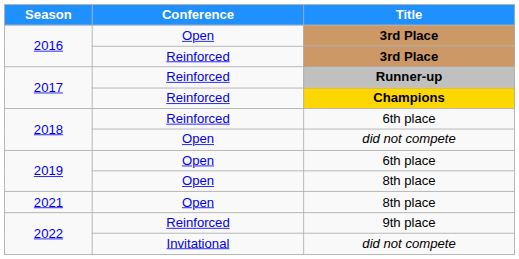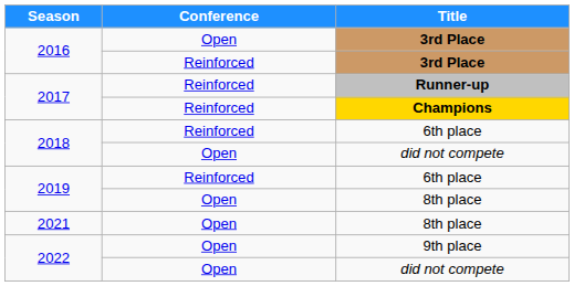 <table class="wikitable">
 <tr>
 <th width=100px style="background: #1E90FF; color: white; text-align: center">Season</th>
 <th width=250px style="background: #1E90FF; color: white">Conference</th>
 <th width=250px style="background: #1E90FF; color: white">Title</th>
 </tr>
 <tr align=center>
 <td rowspan=2><a href='#'>2016</a></td>
 <td><a href='#'>Open</a></td>
 <td style="background:#c96;"><strong>3rd Place</strong></td>
 </tr>
 <tr align=center>
 <td><a href='#'>Reinforced</a></td>
 <td style="background:#c96;"><strong>3rd Place</strong></td>
 </tr>
 <tr align=center>
 <td rowspan=2><a href='#'>2017</a></td>
 <td><a href='#'>Reinforced</a></td>
 <td style="background:silver;"><strong>Runner-up</strong></td>
 </tr>
 <tr align=center>
 <td><a href='#'>Reinforced</a></td>
 <td style="background:gold;"><strong>Champions</strong></td>
 </tr>
 <tr align=center>
 <td rowspan=2><a href='#'>2018</a></td>
 <td><a href='#'>Reinforced</a></td>
 <td>6th place</td>
 </tr>
 <tr align=center>
 <td><a href='#'>Open</a></td>
 <td><em>did not compete</em></td>
 </tr>
 <tr align=center>
 <td rowspan=2><a href='#'>2019</a></td>
-<td><a href='#'>Open</a></td>
+<td><a href='#'>Reinforced</a></td>
 <td>6th place</td>
 </tr>
 <tr align=center>
 <td><a href='#'>Open</a></td>
 <td>8th place</td>
 </tr>
 <tr align=center>
 <td rowspan=1><a href='#'>2021</a></td>
 <td><a href='#'>Open</a></td>
 <td>8th place</td>
 </tr>
 <tr align=center>
 <td rowspan=2><a href='#'>2022</a></td>
-<td><a href='#'>Reinforced</a></td>
+<td><a href='#'>Open</a></td>
 <td>9th place</td>
 </tr>
 <tr align=center>
-<td><a href='#'>Invitational</a></td>
+<td><a href='#'>Open</a></td>
 <td><em>did not compete</em></td>
 </tr>
 </table>
